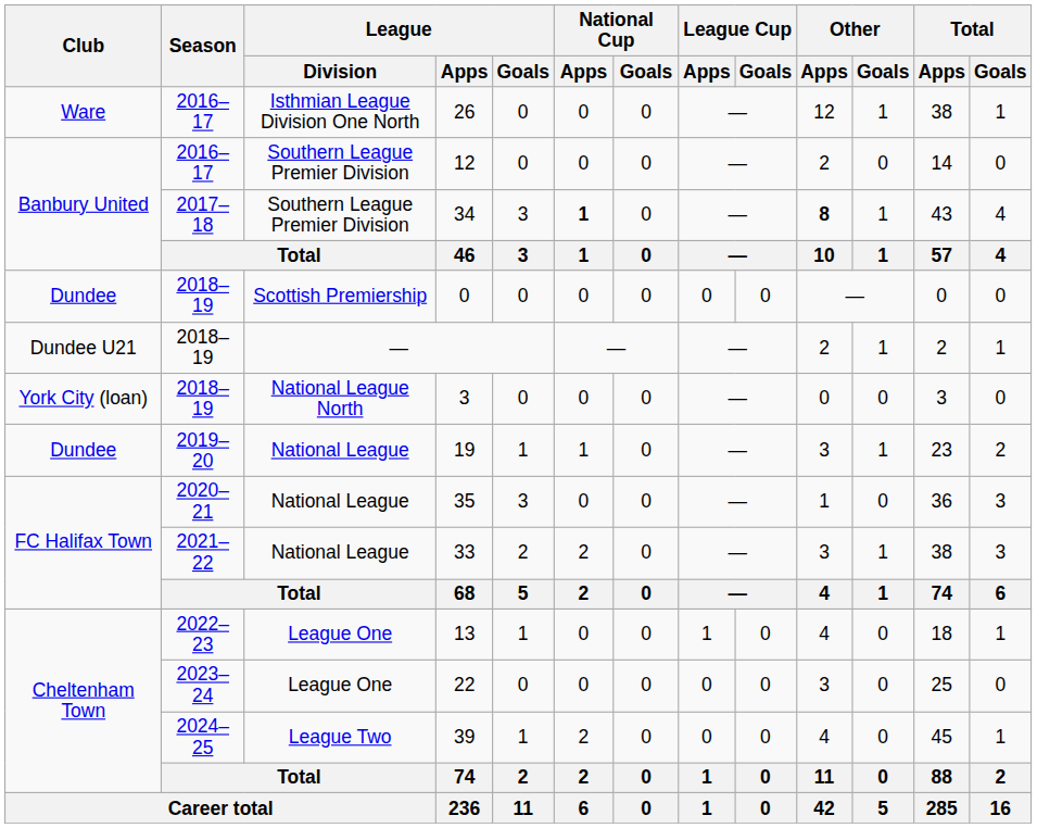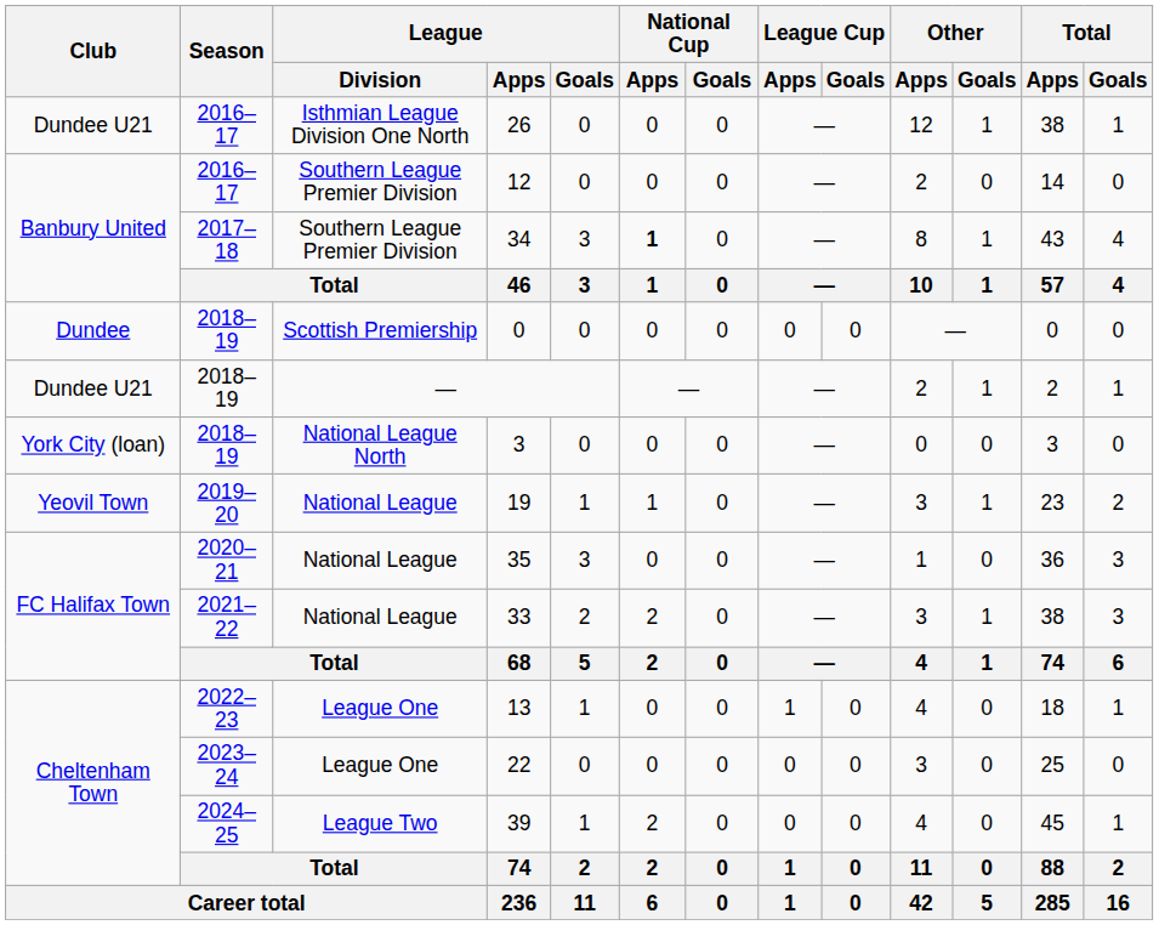 <table class=wikitable style="text-align: center;">
 <tr>
 <th rowspan=2>Club</th>
 <th rowspan=2>Season</th>
 <th colspan=3>League</th>
 <th colspan=2>National Cup</th>
 <th colspan=2>League Cup</th>
 <th colspan=2>Other</th>
 <th colspan=2>Total</th>
 </tr>
 <tr>
 <th>Division</th>
 <th>Apps</th>
 <th>Goals</th>
 <th>Apps</th>
 <th>Goals</th>
 <th>Apps</th>
 <th>Goals</th>
 <th>Apps</th>
 <th>Goals</th>
 <th>Apps</th>
 <th>Goals</th>
 </tr>
 <tr>
-<td><a href='#'>Ware</a></td>
+<td>Dundee U21</td>
 <td><a href='#'>2016–17</a></td>
 <td><a href='#'>Isthmian League</a><br>Division One North</td>
 <td>26</td>
 <td>0</td>
 <td>0</td>
 <td>0</td>
 <td colspan=2>—</td>
 <td>12</td>
 <td>1</td>
 <td>38</td>
 <td>1</td>
 </tr>
 <tr>
 <td rowspan=3><a href='#'>Banbury United</a></td>
 <td><a href='#'>2016–17</a></td>
 <td><a href='#'>Southern League</a><br>Premier Division</td>
 <td>12</td>
 <td>0</td>
 <td>0</td>
 <td>0</td>
 <td colspan=2>—</td>
 <td>2</td>
 <td>0</td>
 <td>14</td>
 <td>0</td>
 </tr>
 <tr>
 <td><a href='#'>2017–18</a></td>
 <td>Southern League<br>Premier Division</td>
 <td>34</td>
 <td>3</td>
 <td><strong>1</strong></td>
 <td>0</td>
 <td colspan=2>—</td>
-<td><strong>8</strong></td>
+<td>8</td>
 <td>1</td>
 <td>43</td>
 <td>4</td>
 </tr>
 <tr>
 <th colspan=2>Total</th>
 <th>46</th>
 <th>3</th>
 <th>1</th>
 <th>0</th>
 <th colspan=2>—</th>
 <th>10</th>
 <th>1</th>
 <th>57</th>
 <th>4</th>
 </tr>
 <tr>
 <td><a href='#'>Dundee</a></td>
 <td><a href='#'>2018–19</a></td>
 <td><a href='#'>Scottish Premiership</a></td>
 <td>0</td>
 <td>0</td>
 <td>0</td>
 <td>0</td>
 <td>0</td>
 <td>0</td>
 <td colspan=2>—</td>
 <td>0</td>
 <td>0</td>
 </tr>
 <tr>
 <td>Dundee U21</td>
 <td>2018–19</td>
 <td colspan=3>—</td>
 <td colspan=2>—</td>
 <td colspan=2>—</td>
 <td>2</td>
 <td>1</td>
 <td>2</td>
 <td>1</td>
 </tr>
 <tr>
 <td><a href='#'>York City</a> (loan)</td>
 <td><a href='#'>2018–19</a></td>
 <td><a href='#'>National League North</a></td>
 <td>3</td>
 <td>0</td>
 <td>0</td>
 <td>0</td>
 <td colspan=2>—</td>
 <td>0</td>
 <td>0</td>
 <td>3</td>
 <td>0</td>
 </tr>
 <tr>
-<td><a href='#'>Dundee</a></td>
+<td><a href='#'>Yeovil Town</a></td>
 <td><a href='#'>2019–20</a></td>
 <td><a href='#'>National League</a></td>
 <td>19</td>
 <td>1</td>
 <td>1</td>
 <td>0</td>
 <td colspan=2>—</td>
 <td>3</td>
 <td>1</td>
 <td>23</td>
 <td>2</td>
 </tr>
 <tr>
 <td rowspan=3><a href='#'>FC Halifax Town</a></td>
 <td><a href='#'>2020–21</a></td>
 <td>National League</td>
 <td>35</td>
 <td>3</td>
 <td>0</td>
 <td>0</td>
 <td colspan=2>—</td>
 <td>1</td>
 <td>0</td>
 <td>36</td>
 <td>3</td>
 </tr>
 <tr>
 <td><a href='#'>2021–22</a></td>
 <td>National League</td>
 <td>33</td>
 <td>2</td>
 <td>2</td>
 <td>0</td>
 <td colspan=2>—</td>
 <td>3</td>
 <td>1</td>
 <td>38</td>
 <td>3</td>
 </tr>
 <tr>
 <th colspan=2>Total</th>
 <th>68</th>
 <th>5</th>
 <th>2</th>
 <th>0</th>
 <th colspan=2>—</th>
 <th>4</th>
 <th>1</th>
 <th>74</th>
 <th>6</th>
 </tr>
 <tr>
 <td rowspan=4><a href='#'>Cheltenham Town</a></td>
 <td><a href='#'>2022–23</a></td>
 <td><a href='#'>League One</a></td>
 <td>13</td>
 <td>1</td>
 <td>0</td>
 <td>0</td>
 <td>1</td>
 <td>0</td>
 <td>4</td>
 <td>0</td>
 <td>18</td>
 <td>1</td>
 </tr>
 <tr>
 <td><a href='#'>2023–24</a></td>
 <td>League One</td>
 <td>22</td>
 <td>0</td>
 <td>0</td>
 <td>0</td>
 <td>0</td>
 <td>0</td>
 <td>3</td>
 <td>0</td>
 <td>25</td>
 <td>0</td>
 </tr>
 <tr>
 <td><a href='#'>2024–25</a></td>
 <td><a href='#'>League Two</a></td>
 <td>39</td>
 <td>1</td>
 <td>2</td>
 <td>0</td>
 <td>0</td>
 <td>0</td>
 <td>4</td>
 <td>0</td>
 <td>45</td>
 <td>1</td>
 </tr>
 <tr>
 <th colspan=2>Total</th>
 <th>74</th>
 <th>2</th>
 <th>2</th>
 <th>0</th>
 <th>1</th>
 <th>0</th>
 <th>11</th>
 <th>0</th>
 <th>88</th>
 <th>2</th>
 </tr>
 <tr>
 <th colspan=3>Career total</th>
 <th>236</th>
 <th>11</th>
 <th>6</th>
 <th>0</th>
 <th>1</th>
 <th>0</th>
 <th>42</th>
 <th>5</th>
 <th>285</th>
 <th>16</th>
 </tr>
 </table>
